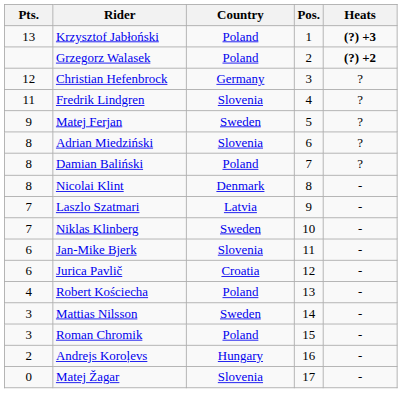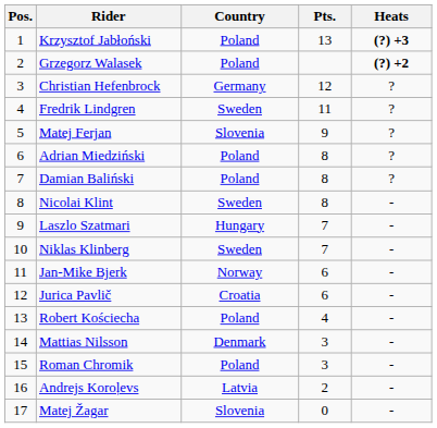 <table class=wikitable style="font-size:95%;">
 <tr>
-<th width=50px>Pts.</th>
+<th width=20px>Pos.</th>
 <th width=150px>Rider</th>
 <th width=120px>Country</th>
-<th width=20px>Pos.</th>
+<th width=50px>Pts.</th>
 <th width=80px>Heats</th>
 </tr>
 <tr align=center >
-<td>13</td>
+<td>1</td>
 <td align=left><a href='#'>Krzysztof Jabłoński</a></td>
 <td><a href='#'>Poland</a></td>
-<td>1</td>
+<td>13</td>
 <td><strong>(?) +3</strong></td>
 </tr>
 <tr align=center >
-<td></td>
+<td>2</td>
 <td align=left><a href='#'>Grzegorz Walasek</a></td>
 <td><a href='#'>Poland</a></td>
-<td>2</td>
+<td></td>
 <td><strong>(?) +2</strong></td>
 </tr>
 <tr align=center >
-<td>12</td>
+<td>3</td>
 <td align=left><a href='#'>Christian Hefenbrock</a></td>
 <td><a href='#'>Germany</a></td>
-<td>3</td>
+<td>12</td>
 <td>?</td>
 </tr>
 <tr align=center>
+<td>4</td>
+<td align=left><a href='#'>Fredrik Lindgren</a></td>
+<td><a href='#'>Sweden</a></td>
 <td>11</td>
-<td align=left><a href='#'>Fredrik Lindgren</a></td>
-<td><a href='#'>Slovenia</a></td>
-<td>4</td>
 <td>?</td>
 </tr>
 <tr align=center>
+<td>5</td>
+<td align=left><a href='#'>Matej Ferjan</a></td>
+<td><a href='#'>Slovenia</a></td>
 <td>9</td>
-<td align=left><a href='#'>Matej Ferjan</a></td>
-<td><a href='#'>Sweden</a></td>
-<td>5</td>
 <td>?</td>
 </tr>
 <tr align=center>
+<td>6</td>
+<td align=left><a href='#'>Adrian Miedziński</a></td>
+<td><a href='#'>Poland</a></td>
 <td>8</td>
-<td align=left><a href='#'>Adrian Miedziński</a></td>
-<td><a href='#'>Slovenia</a></td>
-<td>6</td>
 <td>?</td>
 </tr>
 <tr align=center>
-<td>8</td>
+<td>7</td>
 <td align=left><a href='#'>Damian Baliński</a></td>
 <td><a href='#'>Poland</a></td>
-<td>7</td>
+<td>8</td>
 <td>?</td>
 </tr>
 <tr align=center>
 <td>8</td>
 <td align=left><a href='#'>Nicolai Klint</a></td>
-<td><a href='#'>Denmark</a></td>
+<td><a href='#'>Sweden</a></td>
 <td>8</td>
 <td>-</td>
 </tr>
 <tr align=center>
+<td>9</td>
+<td align=left><a href='#'>Laszlo Szatmari</a></td>
+<td><a href='#'>Hungary</a></td>
 <td>7</td>
-<td align=left><a href='#'>Laszlo Szatmari</a></td>
-<td><a href='#'>Latvia</a></td>
-<td>9</td>
 <td>-</td>
 </tr>
 <tr align=center>
-<td>7</td>
+<td>10</td>
 <td align=left><a href='#'>Niklas Klinberg</a></td>
 <td><a href='#'>Sweden</a></td>
-<td>10</td>
+<td>7</td>
 <td>-</td>
 </tr>
 <tr align=center>
+<td>11</td>
+<td align=left><a href='#'>Jan-Mike Bjerk</a></td>
+<td><a href='#'>Norway</a></td>
 <td>6</td>
-<td align=left><a href='#'>Jan-Mike Bjerk</a></td>
-<td><a href='#'>Slovenia</a></td>
-<td>11</td>
 <td>-</td>
 </tr>
 <tr align=center>
-<td>6</td>
+<td>12</td>
 <td align=left><a href='#'>Jurica Pavlič</a></td>
 <td><a href='#'>Croatia</a></td>
-<td>12</td>
+<td>6</td>
 <td>-</td>
 </tr>
 <tr align=center>
-<td>4</td>
+<td>13</td>
 <td align=left><a href='#'>Robert Kościecha</a></td>
 <td><a href='#'>Poland</a></td>
-<td>13</td>
+<td>4</td>
 <td>-</td>
 </tr>
 <tr align=center>
+<td>14</td>
+<td align=left><a href='#'>Mattias Nilsson</a></td>
+<td><a href='#'>Denmark</a></td>
 <td>3</td>
-<td align=left><a href='#'>Mattias Nilsson</a></td>
-<td><a href='#'>Sweden</a></td>
-<td>14</td>
 <td>-</td>
 </tr>
 <tr align=center>
-<td>3</td>
+<td>15</td>
 <td align=left><a href='#'>Roman Chromik</a></td>
 <td><a href='#'>Poland</a></td>
-<td>15</td>
+<td>3</td>
 <td>-</td>
 </tr>
 <tr align=center>
+<td>16</td>
+<td align=left><a href='#'>Andrejs Koroļevs</a></td>
+<td><a href='#'>Latvia</a></td>
 <td>2</td>
-<td align=left><a href='#'>Andrejs Koroļevs</a></td>
-<td><a href='#'>Hungary</a></td>
-<td>16</td>
 <td>-</td>
 </tr>
 <tr align=center>
-<td>0</td>
+<td>17</td>
 <td align=left><a href='#'>Matej Žagar</a></td>
 <td><a href='#'>Slovenia</a></td>
-<td>17</td>
+<td>0</td>
 <td>-</td>
 </tr>
 </table>
